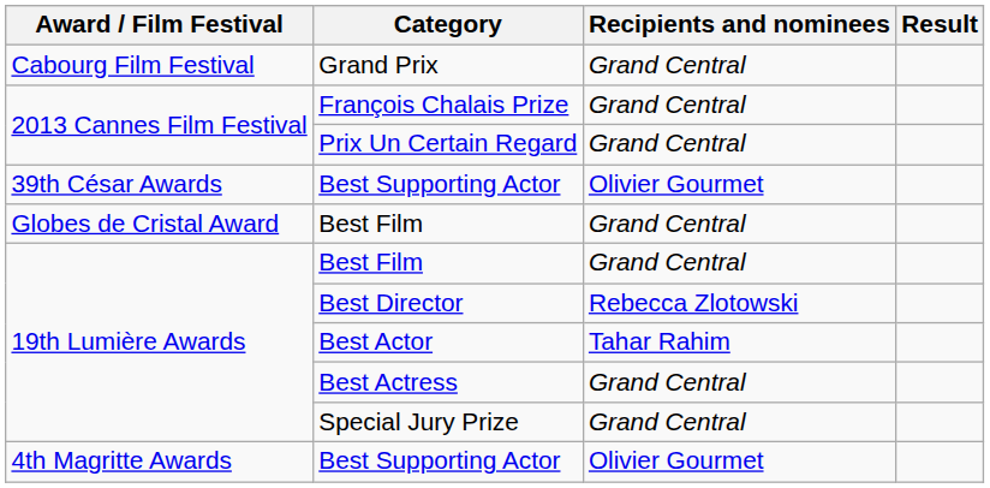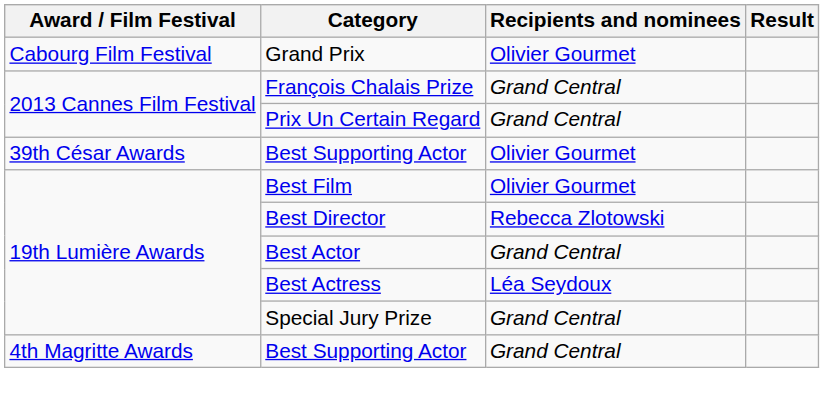 <table class="wikitable plainrowheaders sortable">
 <tr style="background:#ccc; text-align:center;">
 <th scope="col">Award / Film Festival</th>
 <th scope="col">Category</th>
 <th scope="col">Recipients and nominees</th>
 <th scope="col">Result</th>
 </tr>
 <tr>
 <td><a href='#'>Cabourg Film Festival</a></td>
 <td>Grand Prix</td>
-<td><em>Grand Central</em></td>
+<td><a href='#'>Olivier Gourmet</a></td>
 <td></td>
 </tr>
 <tr>
 <td rowspan=2><a href='#'>2013 Cannes Film Festival</a></td>
 <td><a href='#'>François Chalais Prize</a></td>
 <td><em>Grand Central</em></td>
 <td></td>
 </tr>
 <tr>
 <td><a href='#'>Prix Un Certain Regard</a></td>
 <td><em>Grand Central</em></td>
 <td></td>
 </tr>
 <tr>
 <td><a href='#'>39th César Awards</a></td>
 <td><a href='#'>Best Supporting Actor</a></td>
 <td><a href='#'>Olivier Gourmet</a></td>
 <td></td>
 </tr>
 <tr>
-<td><a href='#'>Globes de Cristal Award</a></td>
-<td>Best Film</td>
-<td><em>Grand Central</em></td>
-<td></td>
-</tr>
-<tr>
 <td rowspan=5><a href='#'>19th Lumière Awards</a></td>
 <td><a href='#'>Best Film</a></td>
-<td><em>Grand Central</em></td>
+<td><a href='#'>Olivier Gourmet</a></td>
 <td></td>
 </tr>
 <tr>
 <td><a href='#'>Best Director</a></td>
 <td><a href='#'>Rebecca Zlotowski</a></td>
 <td></td>
 </tr>
 <tr>
 <td><a href='#'>Best Actor</a></td>
-<td><a href='#'>Tahar Rahim</a></td>
+<td><em>Grand Central</em></td>
 <td></td>
 </tr>
 <tr>
 <td><a href='#'>Best Actress</a></td>
-<td><em>Grand Central</em></td>
+<td><a href='#'>Léa Seydoux</a></td>
 <td></td>
 </tr>
 <tr>
 <td>Special Jury Prize</td>
 <td><em>Grand Central</em></td>
 <td></td>
 </tr>
 <tr>
 <td><a href='#'>4th Magritte Awards</a></td>
 <td><a href='#'>Best Supporting Actor</a></td>
-<td><a href='#'>Olivier Gourmet</a></td>
+<td><em>Grand Central</em></td>
 <td></td>
 </tr>
 </table>
